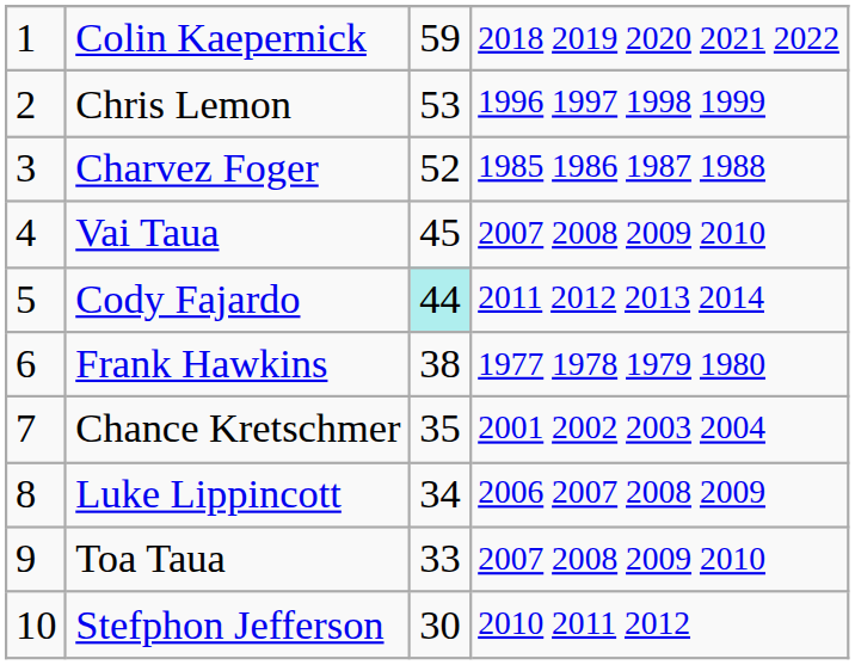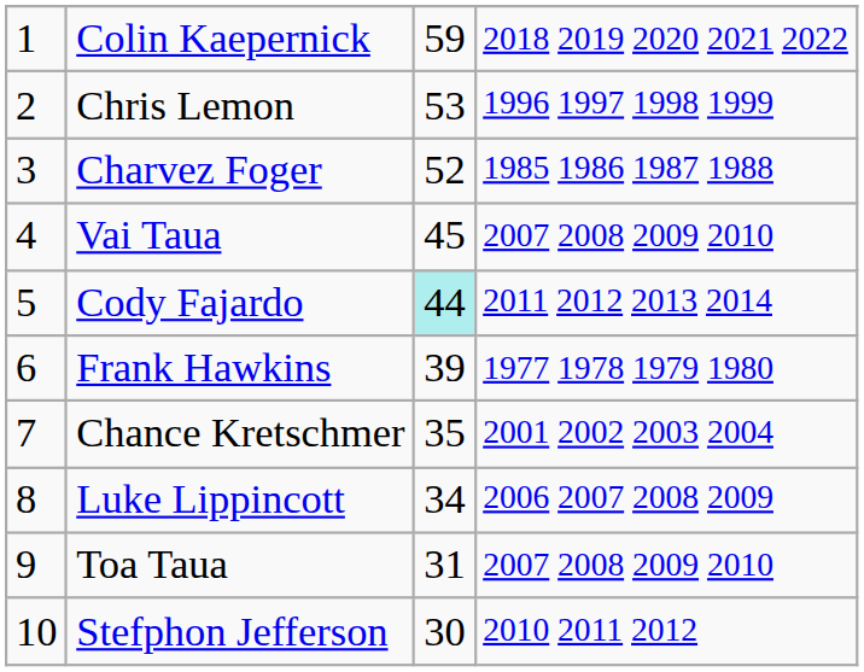 <table class="wikitable">
 <tr>
 </tr>
 <tr>
 <td>1</td>
 <td><a href='#'>Colin Kaepernick</a></td>
 <td>59</td>
 <td style="font-size:80%;"><a href='#'>2018</a> <a href='#'>2019</a> <a href='#'>2020</a> <a href='#'>2021</a> <a href='#'>2022</a></td>
 </tr>
 <tr>
 <td>2</td>
 <td>Chris Lemon</td>
 <td>53</td>
 <td style="font-size:80%;"><a href='#'>1996</a> <a href='#'>1997</a> <a href='#'>1998</a> <a href='#'>1999</a></td>
 </tr>
 <tr>
 <td>3</td>
 <td><a href='#'>Charvez Foger</a></td>
 <td>52</td>
 <td style="font-size:80%;"><a href='#'>1985</a> <a href='#'>1986</a> <a href='#'>1987</a> <a href='#'>1988</a></td>
 </tr>
 <tr>
 <td>4</td>
 <td><a href='#'>Vai Taua</a></td>
 <td>45</td>
 <td style="font-size:80%;"><a href='#'>2007</a> <a href='#'>2008</a> <a href='#'>2009</a> <a href='#'>2010</a></td>
 </tr>
 <tr>
 <td>5</td>
 <td><a href='#'>Cody Fajardo</a></td>
 <td style="background: paleturquoise;">44</td>
 <td style="font-size:80%;"><a href='#'>2011</a> <a href='#'>2012</a> <a href='#'>2013</a> <a href='#'>2014</a></td>
 </tr>
 <tr>
 <td>6</td>
 <td><a href='#'>Frank Hawkins</a></td>
-<td>38</td>
+<td>39</td>
 <td style="font-size:80%;"><a href='#'>1977</a> <a href='#'>1978</a> <a href='#'>1979</a> <a href='#'>1980</a></td>
 </tr>
 <tr>
 <td>7</td>
 <td>Chance Kretschmer</td>
 <td>35</td>
 <td style="font-size:80%;"><a href='#'>2001</a> <a href='#'>2002</a> <a href='#'>2003</a> <a href='#'>2004</a></td>
 </tr>
 <tr>
 <td>8</td>
 <td><a href='#'>Luke Lippincott</a></td>
 <td>34</td>
 <td style="font-size:80%;"><a href='#'>2006</a> <a href='#'>2007</a> <a href='#'>2008</a> <a href='#'>2009</a></td>
 </tr>
 <tr>
 <td>9</td>
 <td>Toa Taua</td>
-<td>33</td>
+<td>31</td>
 <td style="font-size:80%;"><a href='#'>2007</a> <a href='#'>2008</a> <a href='#'>2009</a> <a href='#'>2010</a></td>
 </tr>
 <tr>
 <td>10</td>
 <td><a href='#'>Stefphon Jefferson</a></td>
 <td>30</td>
 <td style="font-size:80%;"><a href='#'>2010</a> <a href='#'>2011</a> <a href='#'>2012</a></td>
 </tr>
 </table>
